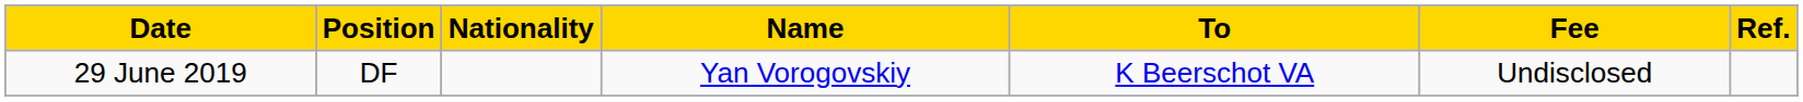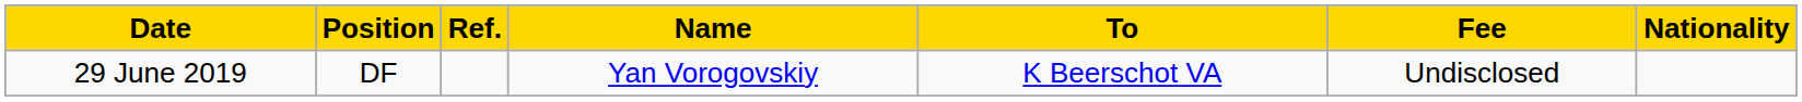 <table class="wikitable"  style="text-align:center; font-size:90%; ">
 <tr>
 <th style="background:#FFD700; color:#000000; width:150px;">Date</th>
 <th style="background:#FFD700; color:#000000; width:50px;">Position</th>
-<th style="background:#FFD700; color:#000000; width:50px;">Nationality</th>
+<th style="background:#FFD700; color:#000000; width:25px;">Ref.</th>
 <th style="background:#FFD700; color:#000000; width:200px;">Name</th>
 <th style="background:#FFD700; color:#000000; width:200px;">To</th>
 <th style="background:#FFD700; color:#000000; width:150px;">Fee</th>
-<th style="background:#FFD700; color:#000000; width:25px;">Ref.</th>
+<th style="background:#FFD700; color:#000000; width:50px;">Nationality</th>
 </tr>
 <tr>
 <td>29 June 2019</td>
 <td>DF</td>
 <td></td>
 <td><a href='#'>Yan Vorogovskiy</a></td>
 <td><a href='#'>K Beerschot VA</a></td>
 <td>Undisclosed</td>
 <td></td>
 </tr>
 </table>
